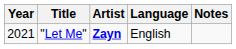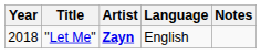 <table class="wikitable">
 <tr>
 <th>Year</th>
 <th>Title</th>
 <th>Artist</th>
 <th>Language</th>
 <th>Notes</th>
 </tr>
 <tr>
-<td>2021</td>
+<td>2018</td>
 <td>"<a href='#'>Let Me</a>"</td>
 <td><strong><a href='#'>Zayn</a></strong></td>
 <td>English</td>
 <td></td>
 </tr>
 </table>
